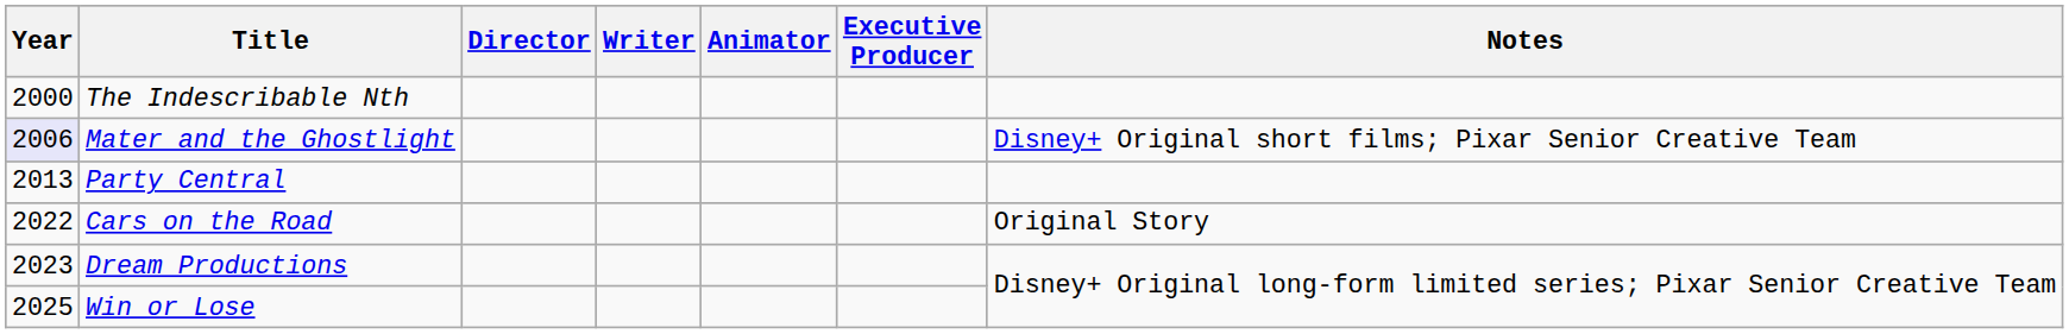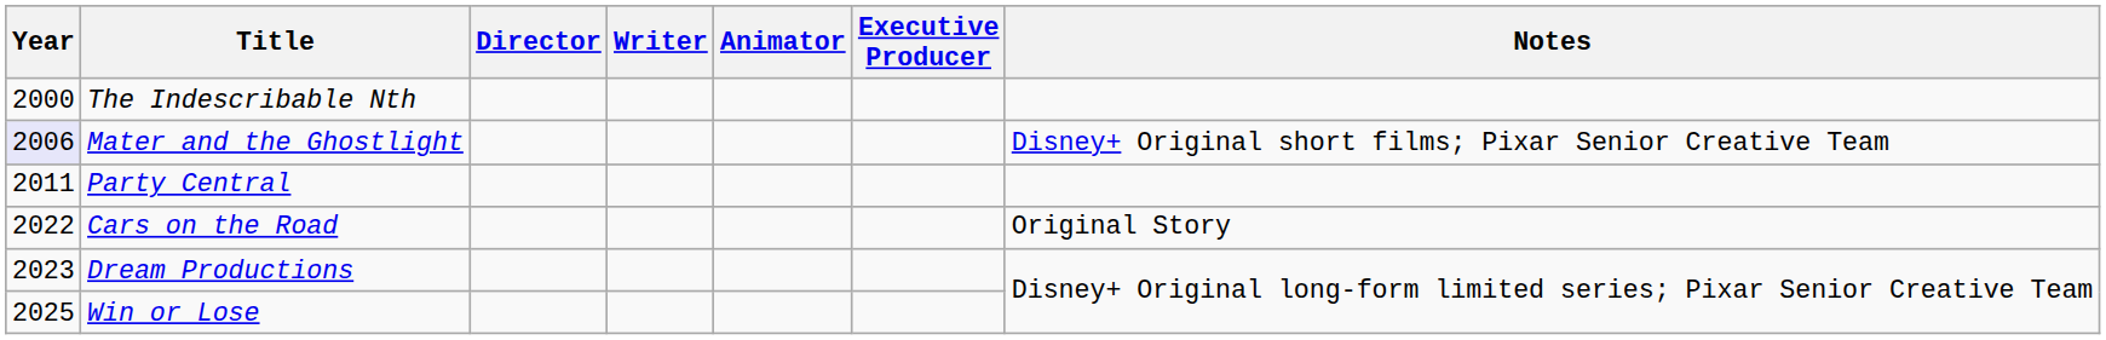 <table class="wikitable">
 <tr>
 <th>Year</th>
 <th>Title</th>
 <th><a href='#'>Director</a></th>
 <th><a href='#'>Writer</a></th>
 <th><a href='#'>Animator</a></th>
 <th><a href='#'>Executive<br>Producer</a></th>
 <th>Notes</th>
 </tr>
 <tr>
 <td>2000</td>
 <td><em>The Indescribable Nth</em></td>
 <td></td>
 <td></td>
 <td></td>
 <td></td>
 <td></td>
 </tr>
 <tr>
 <td style="background: lavender;">2006</td>
 <td><em><a href='#'>Mater and the Ghostlight</a></em></td>
 <td></td>
 <td></td>
 <td></td>
 <td></td>
 <td><a href='#'>Disney+</a> Original short films; Pixar Senior Creative Team</td>
 </tr>
 <tr>
-<td>2013</td>
+<td>2011</td>
 <td><em><a href='#'>Party Central</a></em></td>
 <td></td>
 <td></td>
 <td></td>
 <td></td>
 <td></td>
 </tr>
 <tr>
 <td>2022</td>
 <td><em><a href='#'>Cars on the Road</a></em></td>
 <td></td>
 <td></td>
 <td></td>
 <td></td>
 <td>Original Story</td>
 </tr>
 <tr>
 <td>2023</td>
 <td><em><a href='#'>Dream Productions</a></em></td>
 <td></td>
 <td></td>
 <td></td>
 <td></td>
 <td rowspan=2>Disney+ Original long-form limited series; Pixar Senior Creative Team</td>
 </tr>
 <tr>
 <td>2025</td>
 <td><em><a href='#'>Win or Lose</a></em></td>
 <td></td>
 <td></td>
 <td></td>
 <td></td>
 </tr>
 </table>
